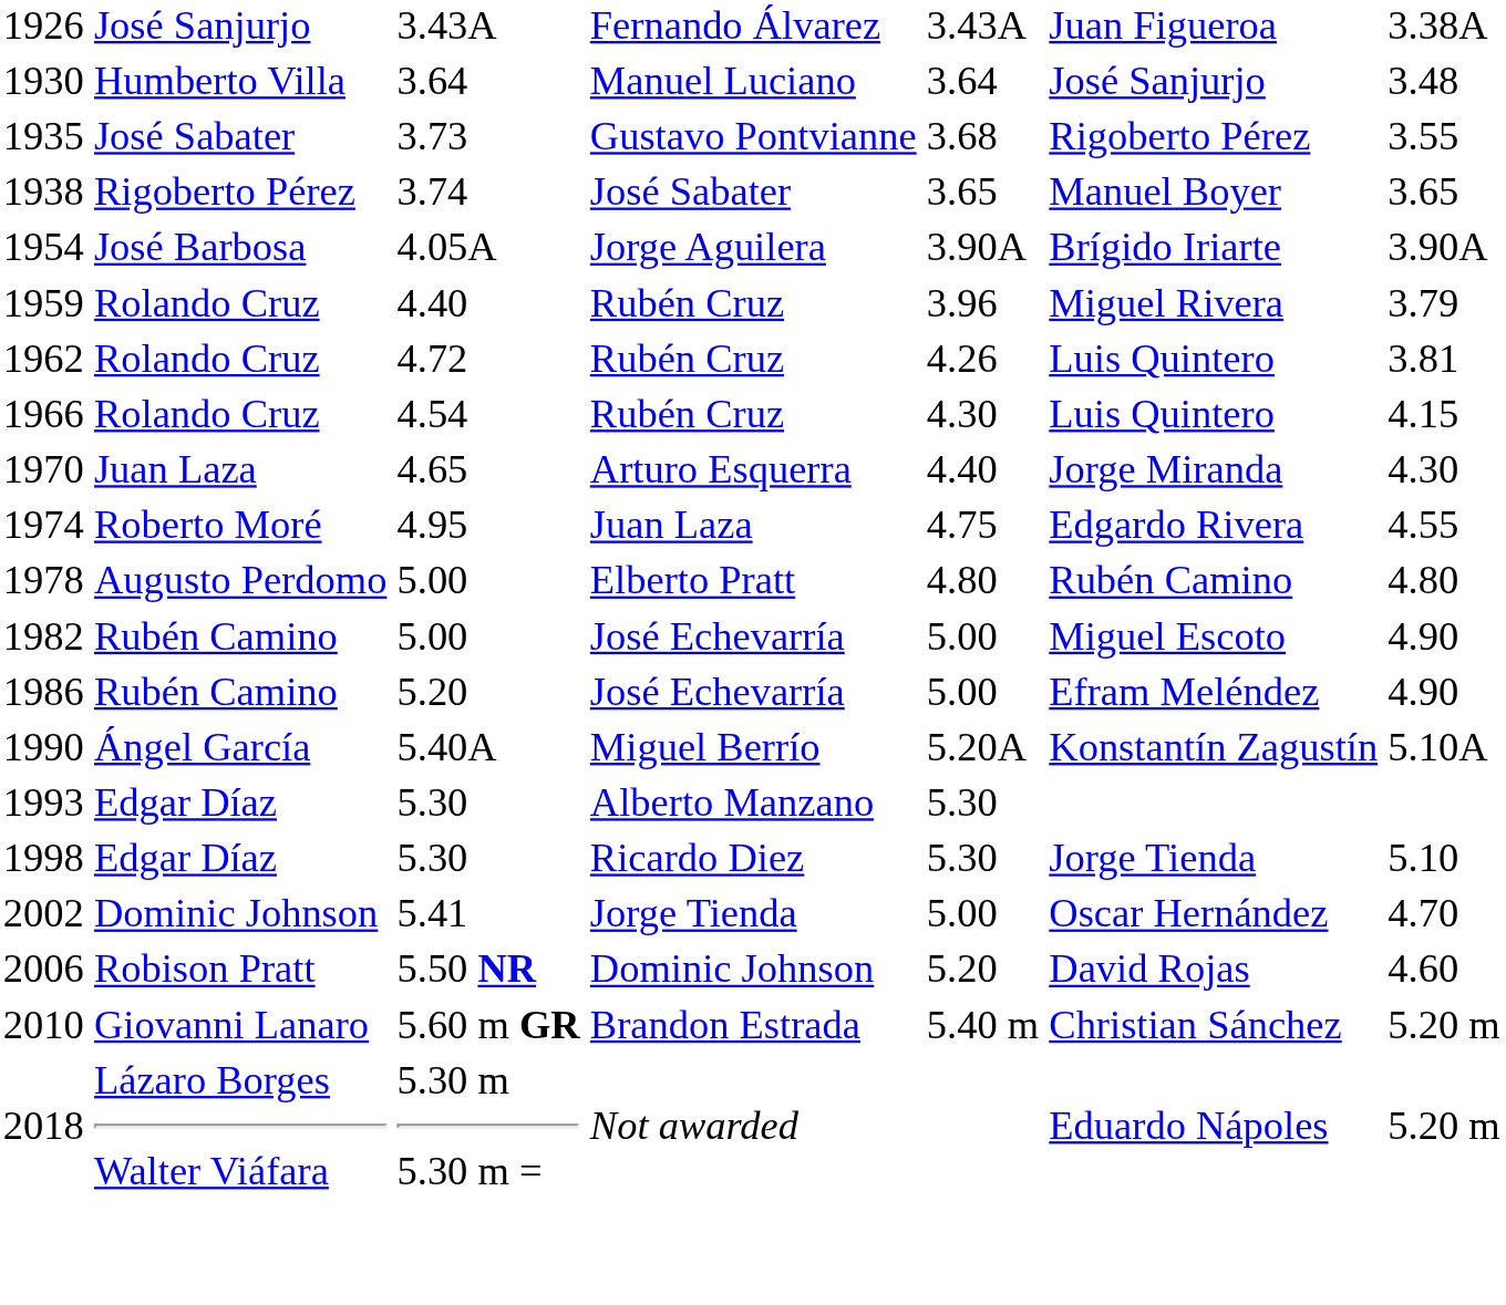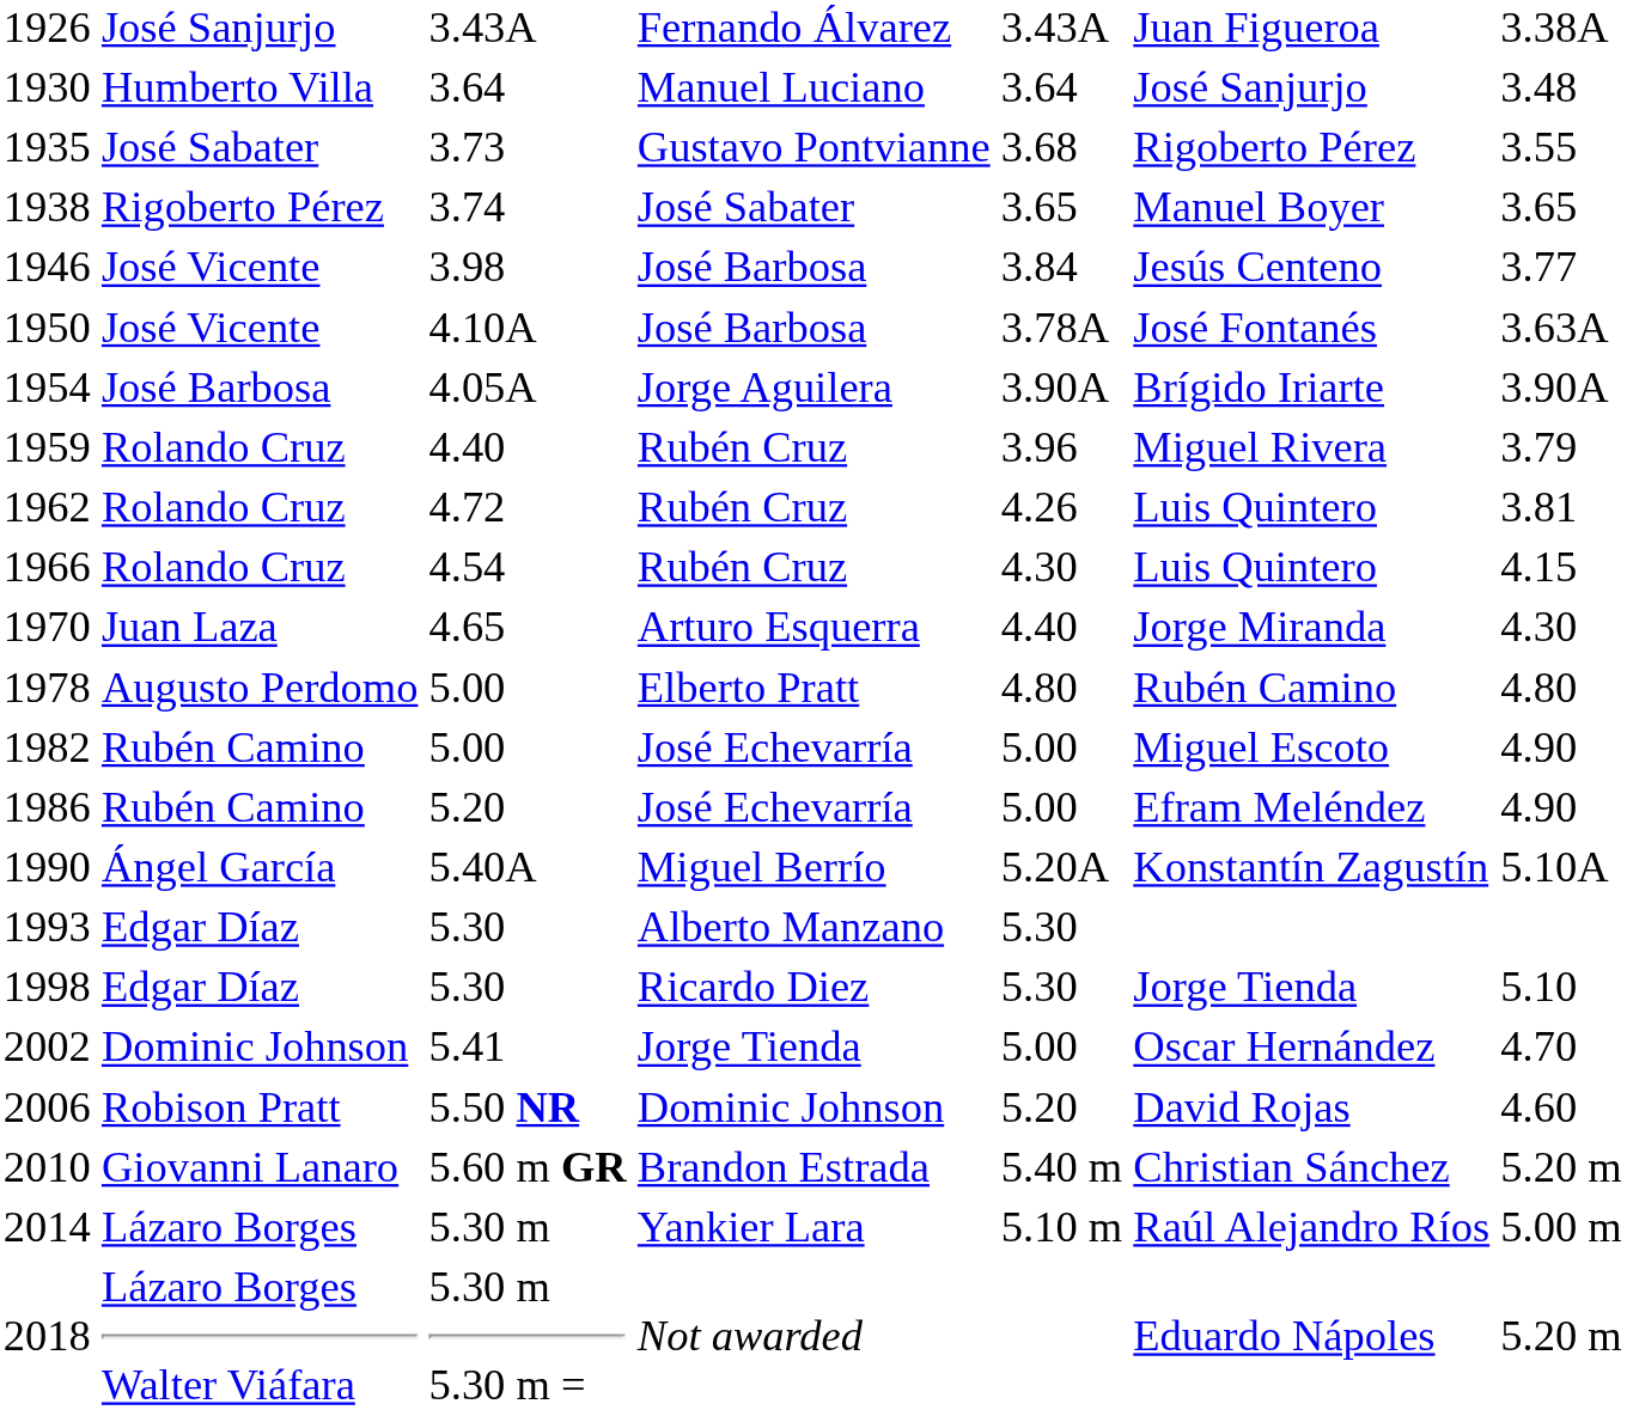 <table>
 <tr>
 <td>1926</td>
 <td><a href='#'>José Sanjurjo</a><br> </td>
 <td>3.43A</td>
 <td><a href='#'>Fernando Álvarez</a><br> </td>
 <td>3.43A</td>
 <td><a href='#'>Juan Figueroa</a><br> </td>
 <td>3.38A</td>
 </tr>
 <tr>
 <td>1930</td>
 <td><a href='#'>Humberto Villa</a><br> </td>
 <td>3.64</td>
 <td><a href='#'>Manuel Luciano</a><br> </td>
 <td>3.64</td>
 <td><a href='#'>José Sanjurjo</a><br> </td>
 <td>3.48</td>
 </tr>
 <tr>
 <td>1935</td>
 <td><a href='#'>José Sabater</a><br> </td>
 <td>3.73</td>
 <td><a href='#'>Gustavo Pontvianne</a><br> </td>
 <td>3.68</td>
 <td><a href='#'>Rigoberto Pérez</a><br> </td>
 <td>3.55</td>
 </tr>
 <tr>
 <td>1938</td>
 <td><a href='#'>Rigoberto Pérez</a><br> </td>
 <td>3.74</td>
 <td><a href='#'>José Sabater</a><br> </td>
 <td>3.65</td>
 <td><a href='#'>Manuel Boyer</a><br> </td>
 <td>3.65</td>
+</tr>
+<tr>
+<td>1946</td>
+<td><a href='#'>José Vicente</a><br> </td>
+<td>3.98</td>
+<td><a href='#'>José Barbosa</a><br> </td>
+<td>3.84</td>
+<td><a href='#'>Jesús Centeno</a><br> </td>
+<td>3.77</td>
+</tr>
+<tr>
+<td>1950</td>
+<td><a href='#'>José Vicente</a><br> </td>
+<td>4.10A</td>
+<td><a href='#'>José Barbosa</a><br> </td>
+<td>3.78A</td>
+<td><a href='#'>José Fontanés</a><br> </td>
+<td>3.63A</td>
 </tr>
 <tr>
 <td>1954</td>
 <td><a href='#'>José Barbosa</a><br> </td>
 <td>4.05A</td>
 <td><a href='#'>Jorge Aguilera</a><br> </td>
 <td>3.90A</td>
 <td><a href='#'>Brígido Iriarte</a><br> </td>
 <td>3.90A</td>
 </tr>
 <tr>
 <td>1959</td>
 <td><a href='#'>Rolando Cruz</a><br> </td>
 <td>4.40</td>
 <td><a href='#'>Rubén Cruz</a><br> </td>
 <td>3.96</td>
 <td><a href='#'>Miguel Rivera</a><br> </td>
 <td>3.79</td>
 </tr>
 <tr>
 <td>1962</td>
 <td><a href='#'>Rolando Cruz</a><br> </td>
 <td>4.72</td>
 <td><a href='#'>Rubén Cruz</a><br> </td>
 <td>4.26</td>
 <td><a href='#'>Luis Quintero</a><br> </td>
 <td>3.81</td>
 </tr>
 <tr>
 <td>1966</td>
 <td><a href='#'>Rolando Cruz</a><br> </td>
 <td>4.54</td>
 <td><a href='#'>Rubén Cruz</a><br> </td>
 <td>4.30</td>
 <td><a href='#'>Luis Quintero</a><br> </td>
 <td>4.15</td>
 </tr>
 <tr>
 <td>1970</td>
 <td><a href='#'>Juan Laza</a><br> </td>
 <td>4.65</td>
 <td><a href='#'>Arturo Esquerra</a><br> </td>
 <td>4.40</td>
 <td><a href='#'>Jorge Miranda</a><br> </td>
 <td>4.30</td>
-</tr>
-<tr>
-<td>1974</td>
-<td><a href='#'>Roberto Moré</a><br> </td>
-<td>4.95</td>
-<td><a href='#'>Juan Laza</a><br> </td>
-<td>4.75</td>
-<td><a href='#'>Edgardo Rivera</a><br> </td>
-<td>4.55</td>
 </tr>
 <tr>
 <td>1978</td>
 <td><a href='#'>Augusto Perdomo</a><br> </td>
 <td>5.00</td>
 <td><a href='#'>Elberto Pratt</a><br> </td>
 <td>4.80</td>
 <td><a href='#'>Rubén Camino</a><br> </td>
 <td>4.80</td>
 </tr>
 <tr>
 <td>1982</td>
 <td><a href='#'>Rubén Camino</a><br> </td>
 <td>5.00</td>
 <td><a href='#'>José Echevarría</a><br> </td>
 <td>5.00</td>
 <td><a href='#'>Miguel Escoto</a><br> </td>
 <td>4.90</td>
 </tr>
 <tr>
 <td>1986</td>
 <td><a href='#'>Rubén Camino</a><br> </td>
 <td>5.20</td>
 <td><a href='#'>José Echevarría</a><br> </td>
 <td>5.00</td>
 <td><a href='#'>Efram Meléndez</a><br> </td>
 <td>4.90</td>
 </tr>
 <tr>
 <td>1990</td>
 <td><a href='#'>Ángel García</a><br> </td>
 <td>5.40A</td>
 <td><a href='#'>Miguel Berrío</a><br> </td>
 <td>5.20A</td>
 <td><a href='#'>Konstantín Zagustín</a><br> </td>
 <td>5.10A</td>
 </tr>
 <tr>
 <td>1993</td>
 <td><a href='#'>Edgar Díaz</a><br> </td>
 <td>5.30</td>
 <td><a href='#'>Alberto Manzano</a><br> </td>
 <td>5.30</td>
 <td></td>
 <td></td>
 </tr>
 <tr>
 <td>1998</td>
 <td><a href='#'>Edgar Díaz</a><br> </td>
 <td>5.30</td>
 <td><a href='#'>Ricardo Diez</a><br> </td>
 <td>5.30</td>
 <td><a href='#'>Jorge Tienda</a><br> </td>
 <td>5.10</td>
 </tr>
 <tr>
 <td>2002</td>
 <td><a href='#'>Dominic Johnson</a><br> </td>
 <td>5.41</td>
 <td><a href='#'>Jorge Tienda</a><br> </td>
 <td>5.00</td>
 <td><a href='#'>Oscar Hernández</a><br> </td>
 <td>4.70</td>
 </tr>
 <tr>
 <td>2006</td>
 <td><a href='#'>Robison Pratt</a><br></td>
 <td>5.50 <strong><a href='#'>NR</a></strong></td>
 <td><a href='#'>Dominic Johnson</a><br></td>
 <td>5.20</td>
 <td><a href='#'>David Rojas</a><br></td>
 <td>4.60</td>
 </tr>
 <tr>
 <td>2010</td>
 <td><a href='#'>Giovanni Lanaro</a><br></td>
 <td>5.60 m <strong>GR</strong></td>
 <td><a href='#'>Brandon Estrada</a><br></td>
 <td>5.40 m</td>
 <td><a href='#'>Christian Sánchez</a><br></td>
 <td>5.20 m</td>
 </tr>
 <tr>
+<td>2014</td>
+<td><a href='#'>Lázaro Borges</a><br></td>
+<td>5.30 m</td>
+<td><a href='#'>Yankier Lara</a><br></td>
+<td>5.10 m</td>
+<td><a href='#'>Raúl Alejandro Ríos</a><br></td>
+<td>5.00 m</td>
+</tr>
+<tr>
 <td>2018</td>
 <td><a href='#'>Lázaro Borges</a><br><hr><a href='#'>Walter Viáfara</a><br></td>
 <td>5.30 m <hr>5.30 m =</td>
 <td colspan=2><em>Not awarded</em></td>
 <td><a href='#'>Eduardo Nápoles</a><br></td>
 <td>5.20 m</td>
 </tr>
 </table>
